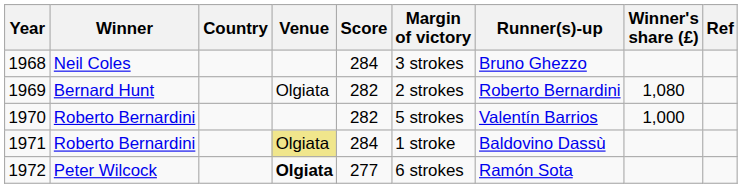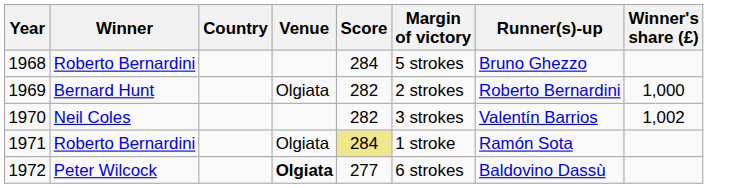 <table class="wikitable" style="font-size:95%">
 <tr>
 <th>Year</th>
 <th>Winner</th>
 <th>Country</th>
 <th>Venue</th>
 <th>Score</th>
 <th>Margin<br>of victory</th>
 <th>Runner(s)-up</th>
 <th>Winner's<br>share (£)</th>
-<th>Ref</th>
 </tr>
 <tr>
 <td>1968</td>
-<td><a href='#'>Neil Coles</a></td>
+<td><a href='#'>Roberto Bernardini</a></td>
 <td></td>
 <td></td>
 <td align=center>284</td>
-<td>3 strokes</td>
+<td>5 strokes</td>
 <td> <a href='#'>Bruno Ghezzo</a></td>
 <td align=center></td>
-<td></td>
 </tr>
 <tr>
 <td>1969</td>
 <td><a href='#'>Bernard Hunt</a></td>
 <td></td>
 <td>Olgiata</td>
 <td align=center>282</td>
 <td>2 strokes</td>
 <td> <a href='#'>Roberto Bernardini</a></td>
-<td align=center>1,080</td>
-<td></td>
+<td align=center>1,000</td>
 </tr>
 <tr>
 <td>1970</td>
-<td><a href='#'>Roberto Bernardini</a></td>
+<td><a href='#'>Neil Coles</a></td>
 <td></td>
 <td></td>
 <td align=center>282</td>
-<td>5 strokes</td>
+<td>3 strokes</td>
 <td> <a href='#'>Valentín Barrios</a></td>
-<td align=center>1,000</td>
-<td></td>
+<td align=center>1,002</td>
 </tr>
 <tr>
 <td>1971</td>
 <td><a href='#'>Roberto Bernardini</a></td>
 <td></td>
-<td style="background: khaki;">Olgiata</td>
-<td align=center>284</td>
+<td>Olgiata</td>
+<td align=center style="background: khaki;">284</td>
 <td>1 stroke</td>
-<td> <a href='#'>Baldovino Dassù</a></td>
+<td> <a href='#'>Ramón Sota</a></td>
 <td align=center></td>
-<td></td>
 </tr>
 <tr>
 <td>1972</td>
 <td><a href='#'>Peter Wilcock</a></td>
 <td></td>
 <td><strong>Olgiata</strong></td>
 <td align=center>277</td>
 <td>6 strokes</td>
-<td> <a href='#'>Ramón Sota</a></td>
+<td> <a href='#'>Baldovino Dassù</a></td>
 <td align=center></td>
-<td></td>
 </tr>
 </table>
